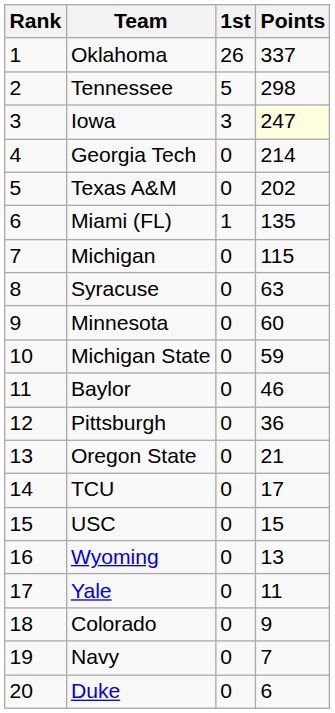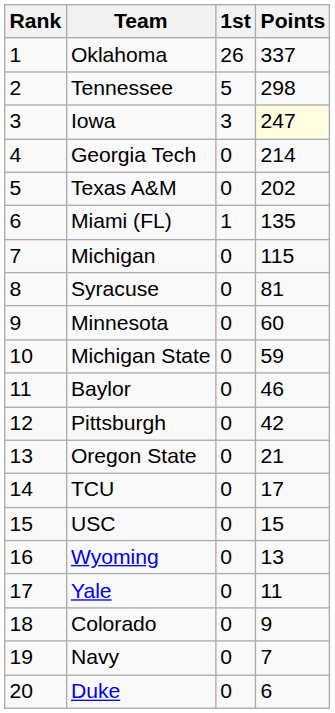 <table class="wikitable">
 <tr>
 <th>Rank</th>
 <th>Team</th>
 <th>1st</th>
 <th>Points</th>
 </tr>
 <tr>
 <td>1</td>
 <td>Oklahoma</td>
 <td>26</td>
 <td>337</td>
 </tr>
 <tr>
 <td>2</td>
 <td>Tennessee</td>
 <td>5</td>
 <td>298</td>
 </tr>
 <tr>
 <td>3</td>
 <td>Iowa</td>
 <td>3</td>
 <td style="background: lightyellow;">247</td>
 </tr>
 <tr>
 <td>4</td>
 <td>Georgia Tech</td>
 <td>0</td>
 <td>214</td>
 </tr>
 <tr>
 <td>5</td>
 <td>Texas A&M</td>
 <td>0</td>
 <td>202</td>
 </tr>
 <tr>
 <td>6</td>
 <td>Miami (FL)</td>
 <td>1</td>
 <td>135</td>
 </tr>
 <tr>
 <td>7</td>
 <td>Michigan</td>
 <td>0</td>
 <td>115</td>
 </tr>
 <tr>
 <td>8</td>
 <td>Syracuse</td>
 <td>0</td>
-<td>63</td>
+<td>81</td>
 </tr>
 <tr>
 <td>9</td>
 <td>Minnesota</td>
 <td>0</td>
 <td>60</td>
 </tr>
 <tr>
 <td>10</td>
 <td>Michigan State</td>
 <td>0</td>
 <td>59</td>
 </tr>
 <tr>
 <td>11</td>
 <td>Baylor</td>
 <td>0</td>
 <td>46</td>
 </tr>
 <tr>
 <td>12</td>
 <td>Pittsburgh</td>
 <td>0</td>
-<td>36</td>
+<td>42</td>
 </tr>
 <tr>
 <td>13</td>
 <td>Oregon State</td>
 <td>0</td>
 <td>21</td>
 </tr>
 <tr>
 <td>14</td>
 <td>TCU</td>
 <td>0</td>
 <td>17</td>
 </tr>
 <tr>
 <td>15</td>
 <td>USC</td>
 <td>0</td>
 <td>15</td>
 </tr>
 <tr>
 <td>16</td>
 <td><a href='#'>Wyoming</a></td>
 <td>0</td>
 <td>13</td>
 </tr>
 <tr>
 <td>17</td>
 <td><a href='#'>Yale</a></td>
 <td>0</td>
 <td>11</td>
 </tr>
 <tr>
 <td>18</td>
 <td>Colorado</td>
 <td>0</td>
 <td>9</td>
 </tr>
 <tr>
 <td>19</td>
 <td>Navy</td>
 <td>0</td>
 <td>7</td>
 </tr>
 <tr>
 <td>20</td>
 <td><a href='#'>Duke</a></td>
 <td>0</td>
 <td>6</td>
 </tr>
 </table>
